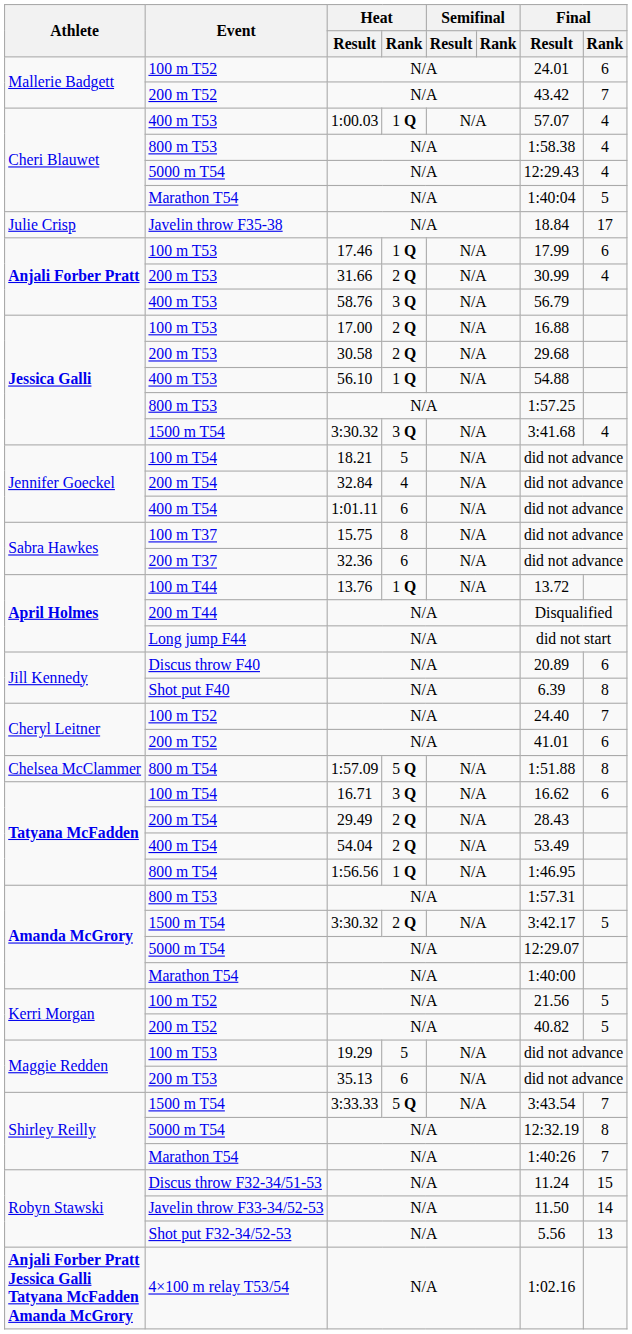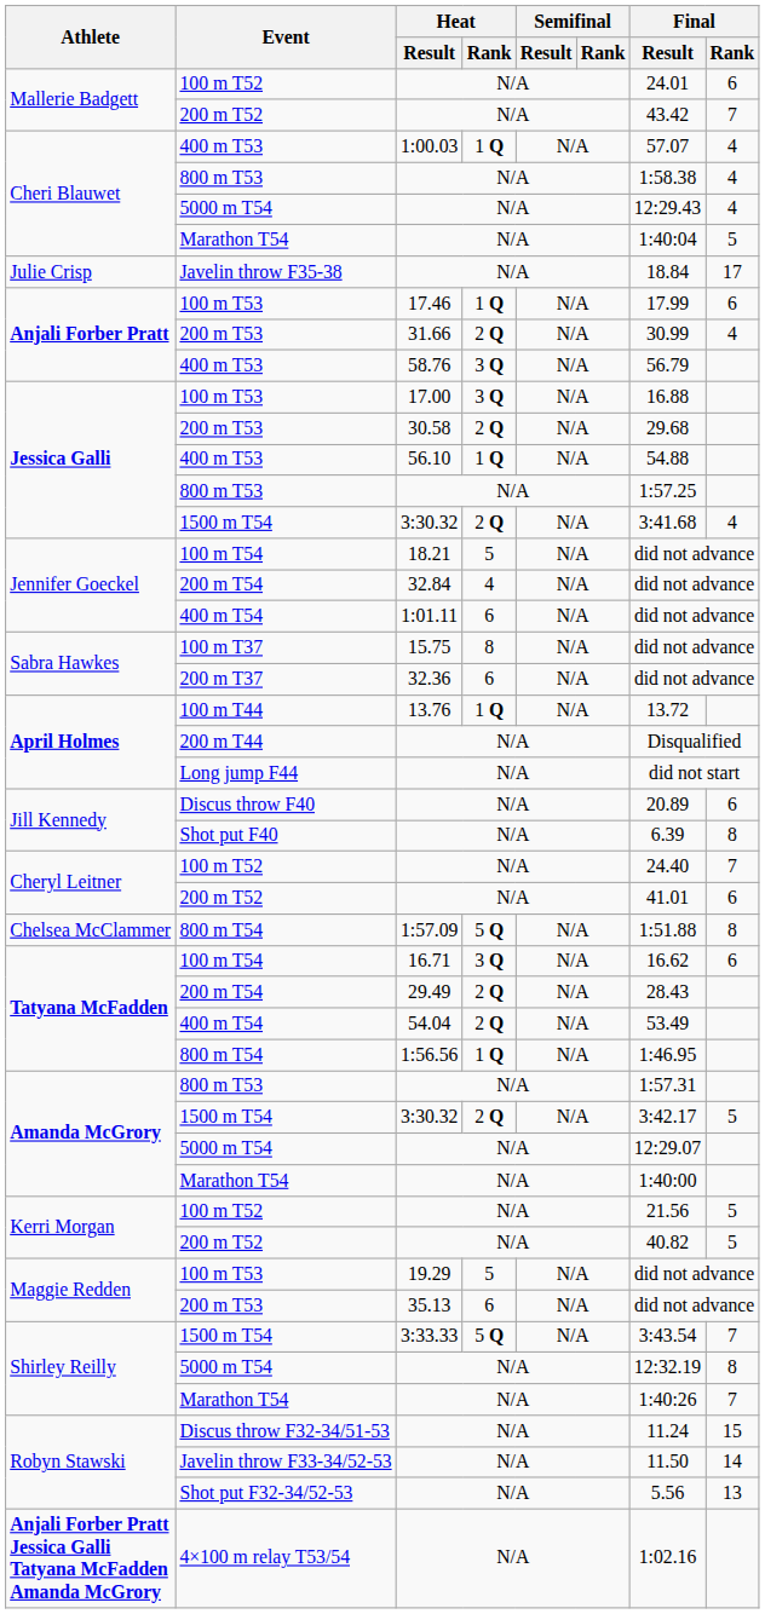 <table class="wikitable" style="font-size:90%">
 <tr>
 <th rowspan="2">Athlete</th>
 <th rowspan="2">Event</th>
 <th colspan="2">Heat</th>
 <th colspan="2">Semifinal</th>
 <th colspan="2">Final</th>
 </tr>
 <tr>
 <th>Result</th>
 <th>Rank</th>
 <th>Result</th>
 <th>Rank</th>
 <th>Result</th>
 <th>Rank</th>
 </tr>
 <tr>
 <td rowspan="2"><a href='#'>Mallerie Badgett</a></td>
 <td><a href='#'>100 m T52</a></td>
 <td align="center" colspan="4">N/A</td>
 <td align="center">24.01</td>
 <td align="center">6</td>
 </tr>
 <tr>
 <td><a href='#'>200 m T52</a></td>
 <td align="center" colspan="4">N/A</td>
 <td align="center">43.42</td>
 <td align="center">7</td>
 </tr>
 <tr>
 <td rowspan="4"><a href='#'>Cheri Blauwet</a></td>
 <td><a href='#'>400 m T53</a></td>
 <td align="center">1:00.03</td>
 <td align="center">1 <strong>Q</strong></td>
 <td align="center" colspan="2">N/A</td>
 <td align="center">57.07</td>
 <td align="center">4</td>
 </tr>
 <tr>
 <td><a href='#'>800 m T53</a></td>
 <td align="center" colspan="4">N/A</td>
 <td align="center">1:58.38</td>
 <td align="center">4</td>
 </tr>
 <tr>
 <td><a href='#'>5000 m T54</a></td>
 <td align="center" colspan="4">N/A</td>
 <td align="center">12:29.43</td>
 <td align="center">4</td>
 </tr>
 <tr>
 <td><a href='#'>Marathon T54</a></td>
 <td align="center" colspan="4">N/A</td>
 <td align="center">1:40:04</td>
 <td align="center">5</td>
 </tr>
 <tr>
 <td><a href='#'>Julie Crisp</a></td>
 <td><a href='#'>Javelin throw F35-38</a></td>
 <td align="center" colspan="4">N/A</td>
 <td align="center">18.84</td>
 <td align="center">17</td>
 </tr>
 <tr>
 <td rowspan="3"><strong><a href='#'>Anjali Forber Pratt</a></strong></td>
 <td><a href='#'>100 m T53</a></td>
 <td align="center">17.46</td>
 <td align="center">1 <strong>Q</strong></td>
 <td align="center" colspan="2">N/A</td>
 <td align="center">17.99</td>
 <td align="center">6</td>
 </tr>
 <tr>
 <td><a href='#'>200 m T53</a></td>
 <td align="center">31.66</td>
 <td align="center">2 <strong>Q</strong></td>
 <td align="center" colspan="2">N/A</td>
 <td align="center">30.99</td>
 <td align="center">4</td>
 </tr>
 <tr>
 <td><a href='#'>400 m T53</a></td>
 <td align="center">58.76</td>
 <td align="center">3 <strong>Q</strong></td>
 <td align="center" colspan="2">N/A</td>
 <td align="center">56.79</td>
 <td align="center"></td>
 </tr>
 <tr>
 <td rowspan="5"><strong><a href='#'>Jessica Galli</a></strong></td>
 <td><a href='#'>100 m T53</a></td>
 <td align="center">17.00</td>
-<td align="center">2 <strong>Q</strong></td>
+<td align="center">3 <strong>Q</strong></td>
 <td align="center" colspan="2">N/A</td>
 <td align="center">16.88</td>
 <td align="center"></td>
 </tr>
 <tr>
 <td><a href='#'>200 m T53</a></td>
 <td align="center">30.58</td>
 <td align="center">2 <strong>Q</strong></td>
 <td align="center" colspan="2">N/A</td>
 <td align="center">29.68</td>
 <td align="center"></td>
 </tr>
 <tr>
 <td><a href='#'>400 m T53</a></td>
 <td align="center">56.10 </td>
 <td align="center">1 <strong>Q</strong></td>
 <td align="center" colspan="2">N/A</td>
 <td align="center">54.88 </td>
 <td align="center"></td>
 </tr>
 <tr>
 <td><a href='#'>800 m T53</a></td>
 <td align="center" colspan="4">N/A</td>
 <td align="center">1:57.25</td>
 <td align="center"></td>
 </tr>
 <tr>
 <td><a href='#'>1500 m T54</a></td>
 <td align="center">3:30.32</td>
-<td align="center">3 <strong>Q</strong></td>
+<td align="center">2 <strong>Q</strong></td>
 <td align="center" colspan="2">N/A</td>
 <td align="center">3:41.68</td>
 <td align="center">4</td>
 </tr>
 <tr>
 <td rowspan="3"><a href='#'>Jennifer Goeckel</a></td>
 <td><a href='#'>100 m T54</a></td>
 <td align="center">18.21</td>
 <td align="center">5</td>
 <td align="center" colspan="2">N/A</td>
 <td align="center" colspan="2">did not advance</td>
 </tr>
 <tr>
 <td><a href='#'>200 m T54</a></td>
 <td align="center">32.84</td>
 <td align="center">4</td>
 <td align="center" colspan="2">N/A</td>
 <td align="center" colspan="2">did not advance</td>
 </tr>
 <tr>
 <td><a href='#'>400 m T54</a></td>
 <td align="center">1:01.11</td>
 <td align="center">6</td>
 <td align="center" colspan="2">N/A</td>
 <td align="center" colspan="2">did not advance</td>
 </tr>
 <tr>
 <td rowspan="2"><a href='#'>Sabra Hawkes</a></td>
 <td><a href='#'>100 m T37</a></td>
 <td align="center">15.75</td>
 <td align="center">8</td>
 <td align="center" colspan="2">N/A</td>
 <td align="center" colspan="2">did not advance</td>
 </tr>
 <tr>
 <td><a href='#'>200 m T37</a></td>
 <td align="center">32.36</td>
 <td align="center">6</td>
 <td align="center" colspan="2">N/A</td>
 <td align="center" colspan="2">did not advance</td>
 </tr>
 <tr>
 <td rowspan="3"><strong><a href='#'>April Holmes</a></strong></td>
 <td><a href='#'>100 m T44</a></td>
 <td align="center">13.76</td>
 <td align="center">1 <strong>Q</strong></td>
 <td align="center" colspan="2">N/A</td>
 <td align="center">13.72</td>
 <td align="center"></td>
 </tr>
 <tr>
 <td><a href='#'>200 m T44</a></td>
 <td align="center" colspan="4">N/A</td>
 <td align="center" colspan="2">Disqualified</td>
 </tr>
 <tr>
 <td><a href='#'>Long jump F44</a></td>
 <td align="center" colspan="4">N/A</td>
 <td align="center" colspan="2">did not start</td>
 </tr>
 <tr>
 <td rowspan="2"><a href='#'>Jill Kennedy</a></td>
 <td><a href='#'>Discus throw F40</a></td>
 <td align="center" colspan="4">N/A</td>
 <td align="center">20.89</td>
 <td align="center">6</td>
 </tr>
 <tr>
 <td><a href='#'>Shot put F40</a></td>
 <td align="center" colspan="4">N/A</td>
 <td align="center">6.39</td>
 <td align="center">8</td>
 </tr>
 <tr>
 <td rowspan="2"><a href='#'>Cheryl Leitner</a></td>
 <td><a href='#'>100 m T52</a></td>
 <td align="center" colspan="4">N/A</td>
 <td align="center">24.40</td>
 <td align="center">7</td>
 </tr>
 <tr>
 <td><a href='#'>200 m T52</a></td>
 <td align="center" colspan="4">N/A</td>
 <td align="center">41.01</td>
 <td align="center">6</td>
 </tr>
 <tr>
 <td><a href='#'>Chelsea McClammer</a></td>
 <td><a href='#'>800 m T54</a></td>
 <td align="center">1:57.09</td>
 <td align="center">5 <strong>Q</strong></td>
 <td align="center" colspan="2">N/A</td>
 <td align="center">1:51.88</td>
 <td align="center">8</td>
 </tr>
 <tr>
 <td rowspan="4"><strong><a href='#'>Tatyana McFadden</a></strong></td>
 <td><a href='#'>100 m T54</a></td>
 <td align="center">16.71</td>
 <td align="center">3 <strong>Q</strong></td>
 <td align="center" colspan="2">N/A</td>
 <td align="center">16.62</td>
 <td align="center">6</td>
 </tr>
 <tr>
 <td><a href='#'>200 m T54</a></td>
 <td align="center">29.49</td>
 <td align="center">2 <strong>Q</strong></td>
 <td align="center" colspan="2">N/A</td>
 <td align="center">28.43</td>
 <td align="center"></td>
 </tr>
 <tr>
 <td><a href='#'>400 m T54</a></td>
 <td align="center">54.04</td>
 <td align="center">2 <strong>Q</strong></td>
 <td align="center" colspan="2">N/A</td>
 <td align="center">53.49</td>
 <td align="center"></td>
 </tr>
 <tr>
 <td><a href='#'>800 m T54</a></td>
 <td align="center">1:56.56</td>
 <td align="center">1 <strong>Q</strong></td>
 <td align="center" colspan="2">N/A</td>
 <td align="center">1:46.95</td>
 <td align="center"></td>
 </tr>
 <tr>
 <td rowspan="4"><strong><a href='#'>Amanda McGrory</a></strong></td>
 <td><a href='#'>800 m T53</a></td>
 <td align="center" colspan="4">N/A</td>
 <td align="center">1:57.31</td>
 <td align="center"></td>
 </tr>
 <tr>
 <td><a href='#'>1500 m T54</a></td>
 <td align="center">3:30.32</td>
 <td align="center">2 <strong>Q</strong></td>
 <td align="center" colspan="2">N/A</td>
 <td align="center">3:42.17</td>
 <td align="center">5</td>
 </tr>
 <tr>
 <td><a href='#'>5000 m T54</a></td>
 <td align="center" colspan="4">N/A</td>
 <td align="center">12:29.07</td>
 <td align="center"></td>
 </tr>
 <tr>
 <td><a href='#'>Marathon T54</a></td>
 <td align="center" colspan="4">N/A</td>
 <td align="center">1:40:00</td>
 <td align="center"></td>
 </tr>
 <tr>
 <td rowspan="2"><a href='#'>Kerri Morgan</a></td>
 <td><a href='#'>100 m T52</a></td>
 <td align="center" colspan="4">N/A</td>
 <td align="center">21.56</td>
 <td align="center">5</td>
 </tr>
 <tr>
 <td><a href='#'>200 m T52</a></td>
 <td align="center" colspan="4">N/A</td>
 <td align="center">40.82</td>
 <td align="center">5</td>
 </tr>
 <tr>
 <td rowspan="2"><a href='#'>Maggie Redden</a></td>
 <td><a href='#'>100 m T53</a></td>
 <td align="center">19.29</td>
 <td align="center">5</td>
 <td align="center" colspan="2">N/A</td>
 <td align="center" colspan="2">did not advance</td>
 </tr>
 <tr>
 <td><a href='#'>200 m T53</a></td>
 <td align="center">35.13</td>
 <td align="center">6</td>
 <td align="center" colspan="2">N/A</td>
 <td align="center" colspan="2">did not advance</td>
 </tr>
 <tr>
 <td rowspan="3"><a href='#'>Shirley Reilly</a></td>
 <td><a href='#'>1500 m T54</a></td>
 <td align="center">3:33.33</td>
 <td align="center">5 <strong>Q</strong></td>
 <td align="center" colspan="2">N/A</td>
 <td align="center">3:43.54</td>
 <td align="center">7</td>
 </tr>
 <tr>
 <td><a href='#'>5000 m T54</a></td>
 <td align="center" colspan="4">N/A</td>
 <td align="center">12:32.19</td>
 <td align="center">8</td>
 </tr>
 <tr>
 <td><a href='#'>Marathon T54</a></td>
 <td align="center" colspan="4">N/A</td>
 <td align="center">1:40:26</td>
 <td align="center">7</td>
 </tr>
 <tr>
 <td rowspan="3"><a href='#'>Robyn Stawski</a></td>
 <td><a href='#'>Discus throw F32-34/51-53</a></td>
 <td align="center" colspan="4">N/A</td>
 <td align="center">11.24</td>
 <td align="center">15</td>
 </tr>
 <tr>
 <td><a href='#'>Javelin throw F33-34/52-53</a></td>
 <td align="center" colspan="4">N/A</td>
 <td align="center">11.50</td>
 <td align="center">14</td>
 </tr>
 <tr>
 <td><a href='#'>Shot put F32-34/52-53</a></td>
 <td align="center" colspan="4">N/A</td>
 <td align="center">5.56</td>
 <td align="center">13</td>
 </tr>
 <tr>
 <td><strong><a href='#'>Anjali Forber Pratt</a><br><a href='#'>Jessica Galli</a><br><a href='#'>Tatyana McFadden</a><br><a href='#'>Amanda McGrory</a></strong></td>
 <td><a href='#'>4×100 m relay T53/54</a></td>
 <td align="center" colspan="4">N/A</td>
 <td align="center">1:02.16</td>
 <td align="center"></td>
 </tr>
 </table>
